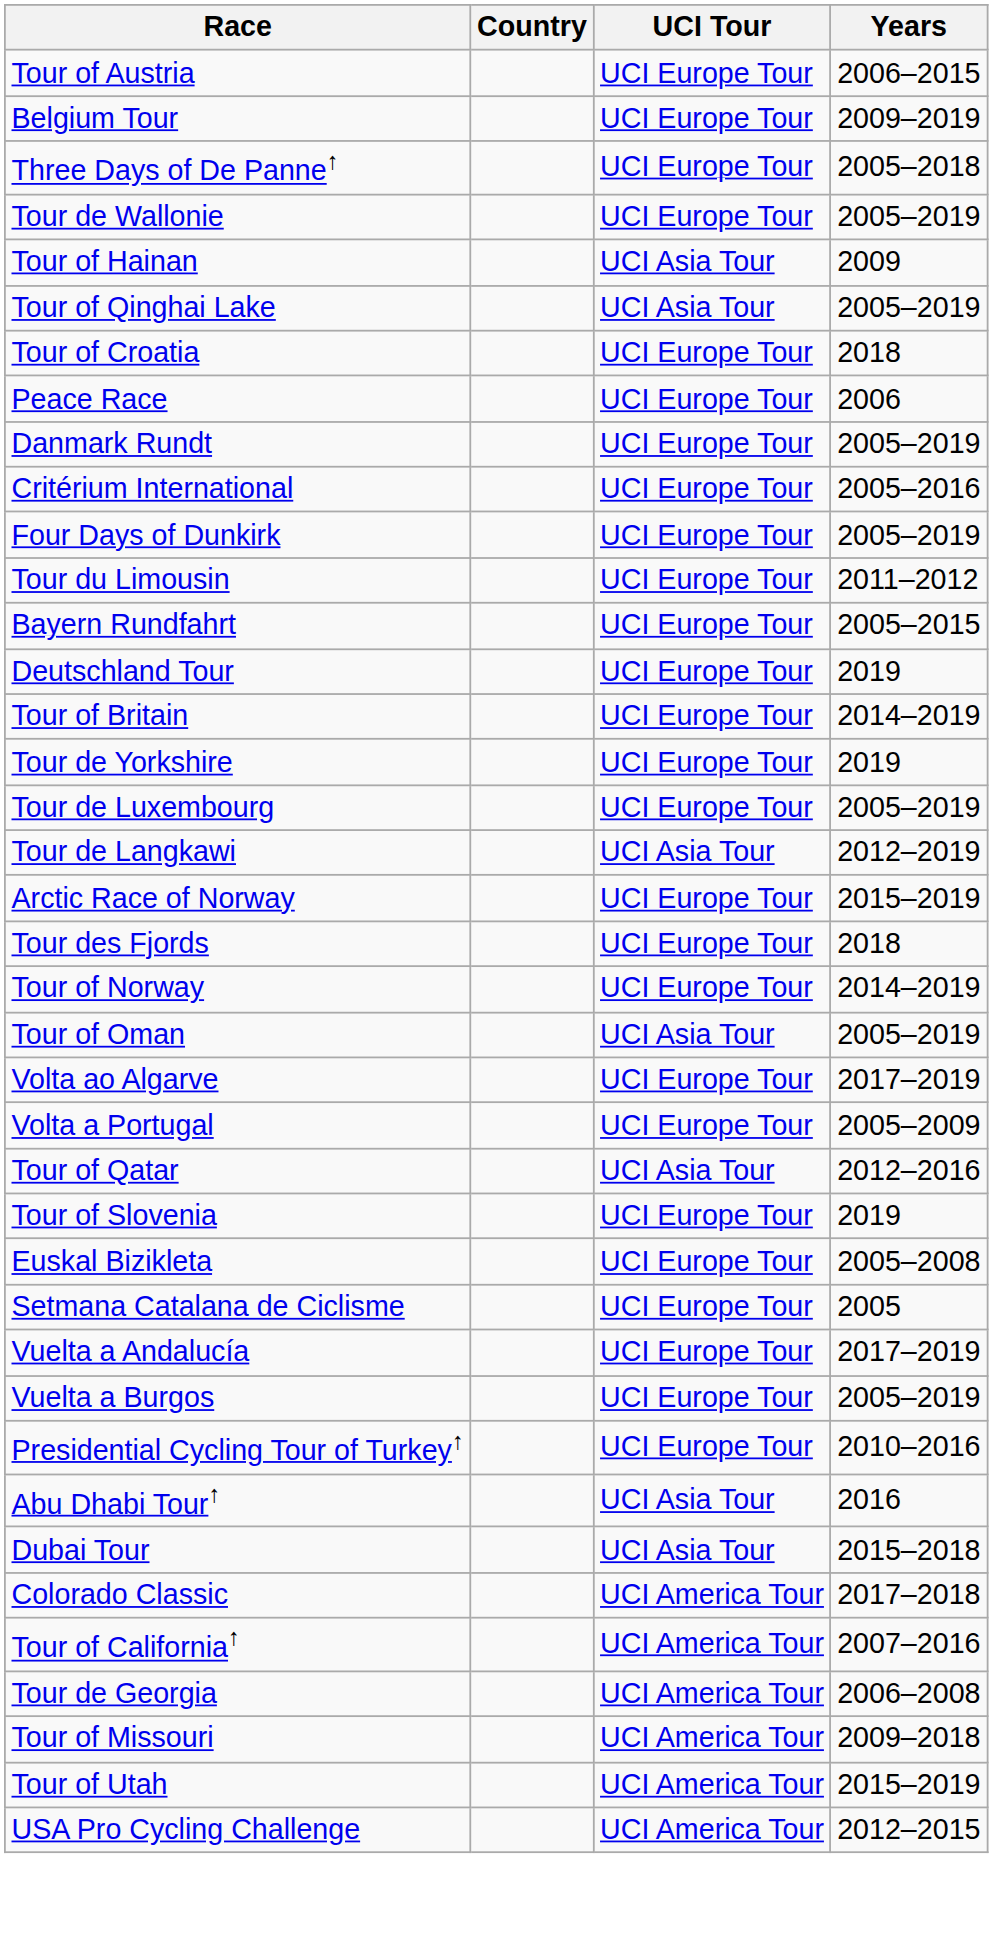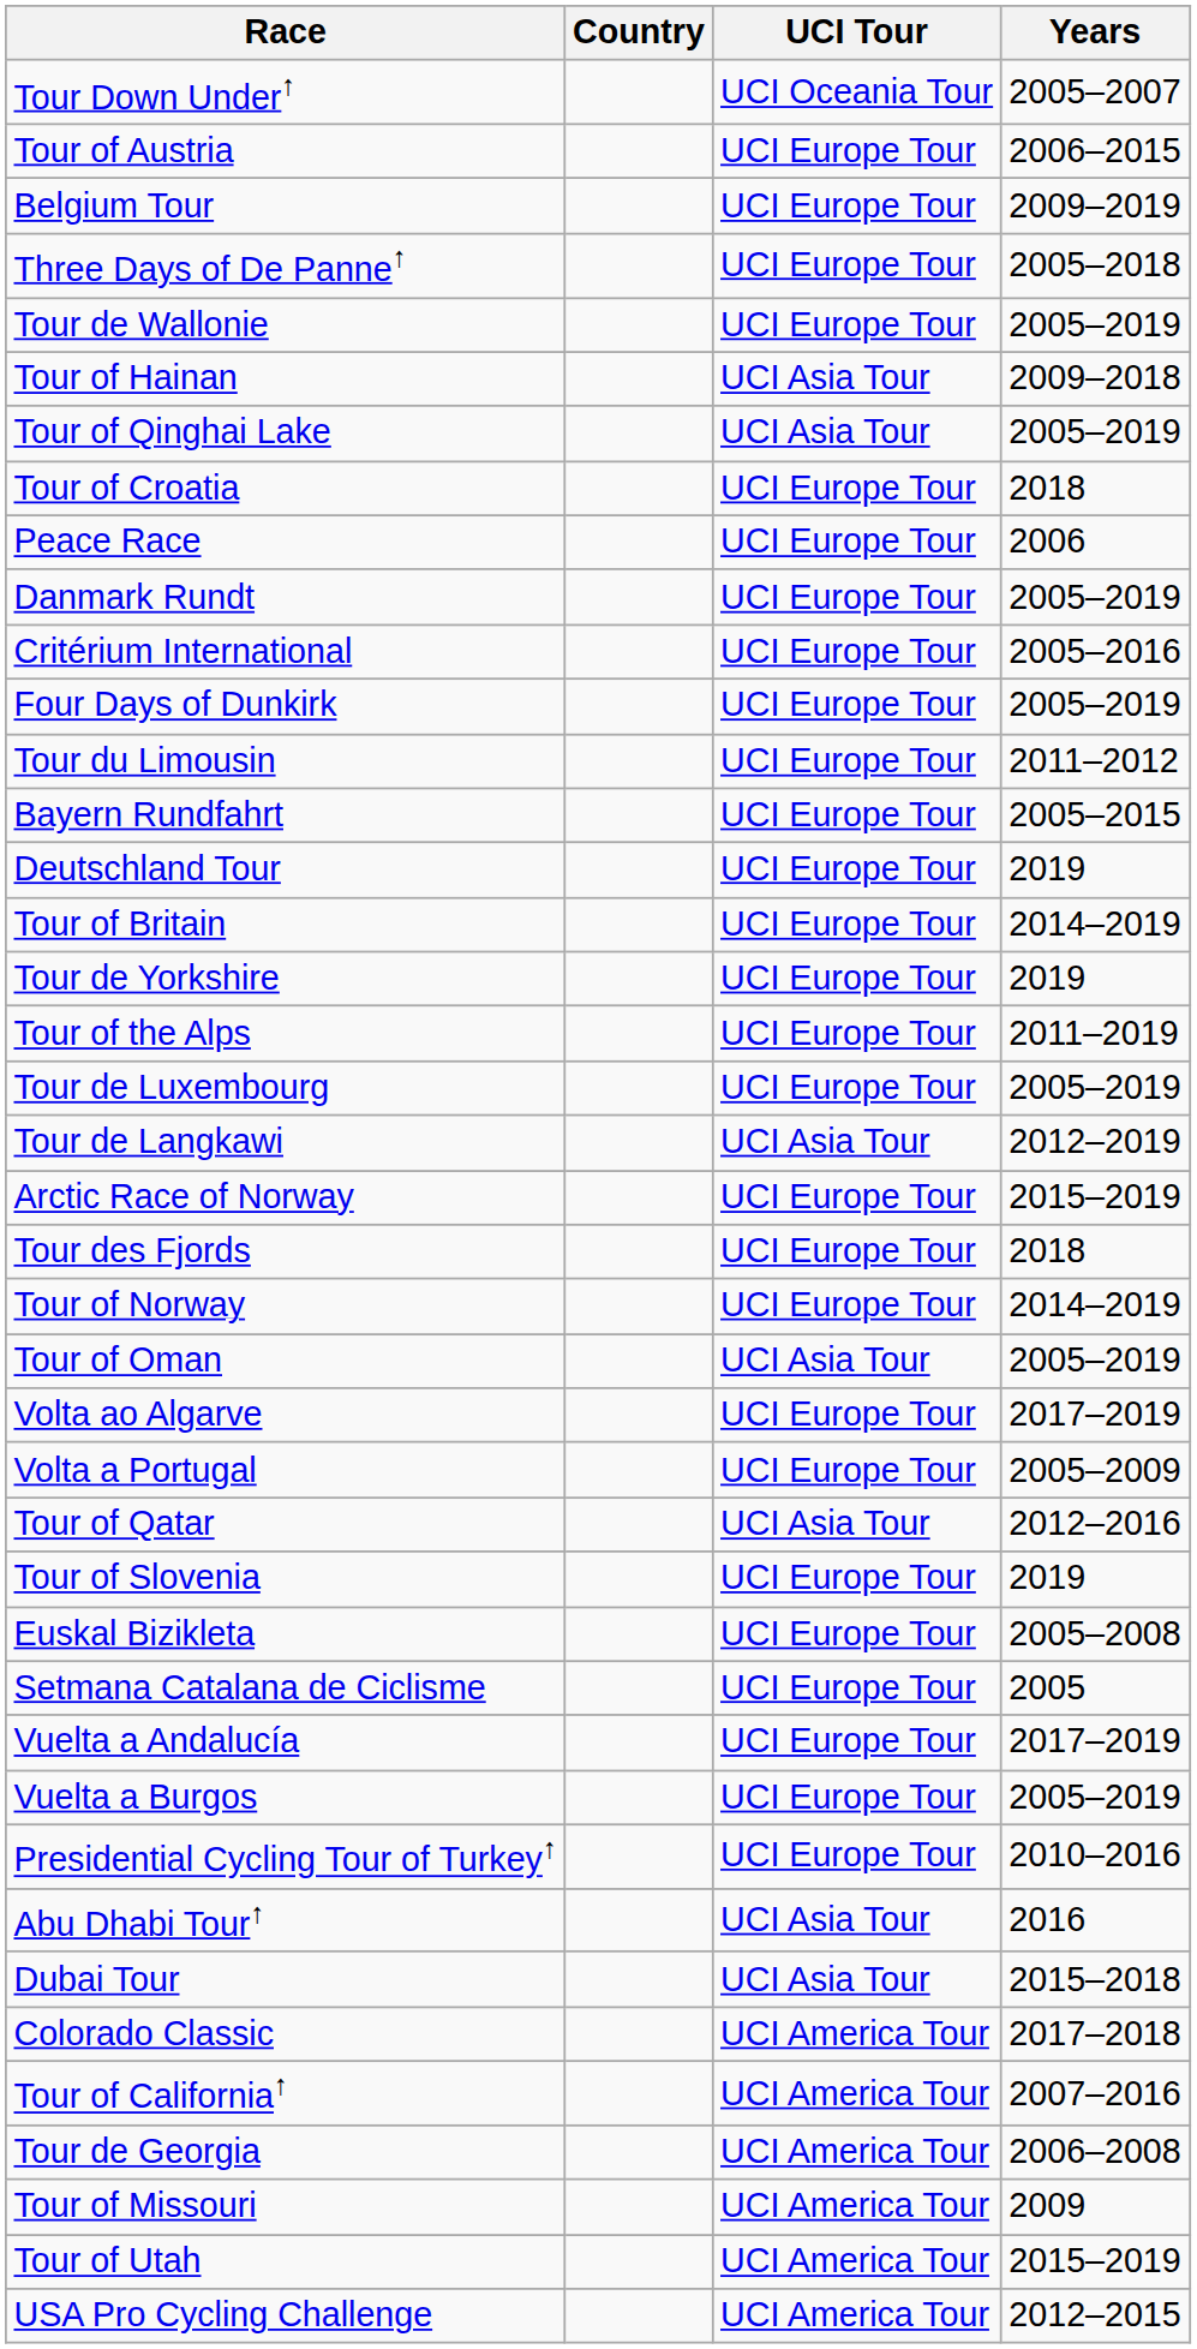 <table class="wikitable sortable">
 <tr>
 <th>Race</th>
 <th>Country</th>
 <th>UCI Tour</th>
 <th>Years</th>
+</tr>
+<tr>
+<td><a href='#'>Tour Down Under</a><sup>↑</sup></td>
+<td></td>
+<td><a href='#'>UCI Oceania Tour</a></td>
+<td>2005–2007</td>
 </tr>
 <tr>
 <td><a href='#'>Tour of Austria</a></td>
 <td></td>
 <td><a href='#'>UCI Europe Tour</a></td>
 <td>2006–2015</td>
 </tr>
 <tr>
 <td><a href='#'>Belgium Tour</a></td>
 <td></td>
 <td><a href='#'>UCI Europe Tour</a></td>
 <td>2009–2019</td>
 </tr>
 <tr>
 <td><a href='#'>Three Days of De Panne</a><sup>↑</sup></td>
 <td></td>
 <td><a href='#'>UCI Europe Tour</a></td>
 <td>2005–2018</td>
 </tr>
 <tr>
 <td><a href='#'>Tour de Wallonie</a></td>
 <td></td>
 <td><a href='#'>UCI Europe Tour</a></td>
 <td>2005–2019</td>
 </tr>
 <tr>
 <td><a href='#'>Tour of Hainan</a></td>
 <td></td>
 <td><a href='#'>UCI Asia Tour</a></td>
-<td>2009</td>
+<td>2009–2018</td>
 </tr>
 <tr>
 <td><a href='#'>Tour of Qinghai Lake</a></td>
 <td></td>
 <td><a href='#'>UCI Asia Tour</a></td>
 <td>2005–2019</td>
 </tr>
 <tr>
 <td><a href='#'>Tour of Croatia</a></td>
 <td></td>
 <td><a href='#'>UCI Europe Tour</a></td>
 <td>2018</td>
 </tr>
 <tr>
 <td><a href='#'>Peace Race</a></td>
 <td></td>
 <td><a href='#'>UCI Europe Tour</a></td>
 <td>2006</td>
 </tr>
 <tr>
 <td><a href='#'>Danmark Rundt</a></td>
 <td></td>
 <td><a href='#'>UCI Europe Tour</a></td>
 <td>2005–2019</td>
 </tr>
 <tr>
 <td><a href='#'>Critérium International</a></td>
 <td></td>
 <td><a href='#'>UCI Europe Tour</a></td>
 <td>2005–2016</td>
 </tr>
 <tr>
 <td><a href='#'>Four Days of Dunkirk</a></td>
 <td></td>
 <td><a href='#'>UCI Europe Tour</a></td>
 <td>2005–2019</td>
 </tr>
 <tr>
 <td><a href='#'>Tour du Limousin</a></td>
 <td></td>
 <td><a href='#'>UCI Europe Tour</a></td>
 <td>2011–2012</td>
 </tr>
 <tr>
 <td><a href='#'>Bayern Rundfahrt</a></td>
 <td></td>
 <td><a href='#'>UCI Europe Tour</a></td>
 <td>2005–2015</td>
 </tr>
 <tr>
 <td><a href='#'>Deutschland Tour</a></td>
 <td></td>
 <td><a href='#'>UCI Europe Tour</a></td>
 <td>2019</td>
 </tr>
 <tr>
 <td><a href='#'>Tour of Britain</a></td>
 <td></td>
 <td><a href='#'>UCI Europe Tour</a></td>
 <td>2014–2019</td>
 </tr>
 <tr>
 <td><a href='#'>Tour de Yorkshire</a></td>
 <td></td>
 <td><a href='#'>UCI Europe Tour</a></td>
 <td>2019</td>
+</tr>
+<tr>
+<td><a href='#'>Tour of the Alps</a></td>
+<td></td>
+<td><a href='#'>UCI Europe Tour</a></td>
+<td>2011–2019</td>
 </tr>
 <tr>
 <td><a href='#'>Tour de Luxembourg</a></td>
 <td></td>
 <td><a href='#'>UCI Europe Tour</a></td>
 <td>2005–2019</td>
 </tr>
 <tr>
 <td><a href='#'>Tour de Langkawi</a></td>
 <td></td>
 <td><a href='#'>UCI Asia Tour</a></td>
 <td>2012–2019</td>
 </tr>
 <tr>
 <td><a href='#'>Arctic Race of Norway</a></td>
 <td></td>
 <td><a href='#'>UCI Europe Tour</a></td>
 <td>2015–2019</td>
 </tr>
 <tr>
 <td><a href='#'>Tour des Fjords</a></td>
 <td></td>
 <td><a href='#'>UCI Europe Tour</a></td>
 <td>2018</td>
 </tr>
 <tr>
 <td><a href='#'>Tour of Norway</a></td>
 <td></td>
 <td><a href='#'>UCI Europe Tour</a></td>
 <td>2014–2019</td>
 </tr>
 <tr>
 <td><a href='#'>Tour of Oman</a></td>
 <td></td>
 <td><a href='#'>UCI Asia Tour</a></td>
 <td>2005–2019</td>
 </tr>
 <tr>
 <td><a href='#'>Volta ao Algarve</a></td>
 <td></td>
 <td><a href='#'>UCI Europe Tour</a></td>
 <td>2017–2019</td>
 </tr>
 <tr>
 <td><a href='#'>Volta a Portugal</a></td>
 <td></td>
 <td><a href='#'>UCI Europe Tour</a></td>
 <td>2005–2009</td>
 </tr>
 <tr>
 <td><a href='#'>Tour of Qatar</a></td>
 <td></td>
 <td><a href='#'>UCI Asia Tour</a></td>
 <td>2012–2016</td>
 </tr>
 <tr>
 <td><a href='#'>Tour of Slovenia</a></td>
 <td></td>
 <td><a href='#'>UCI Europe Tour</a></td>
 <td>2019</td>
 </tr>
 <tr>
 <td><a href='#'>Euskal Bizikleta</a></td>
 <td></td>
 <td><a href='#'>UCI Europe Tour</a></td>
 <td>2005–2008</td>
 </tr>
 <tr>
 <td><a href='#'>Setmana Catalana de Ciclisme</a></td>
 <td></td>
 <td><a href='#'>UCI Europe Tour</a></td>
 <td>2005</td>
 </tr>
 <tr>
 <td><a href='#'>Vuelta a Andalucía</a></td>
 <td></td>
 <td><a href='#'>UCI Europe Tour</a></td>
 <td>2017–2019</td>
 </tr>
 <tr>
 <td><a href='#'>Vuelta a Burgos</a></td>
 <td></td>
 <td><a href='#'>UCI Europe Tour</a></td>
 <td>2005–2019</td>
 </tr>
 <tr>
 <td><a href='#'>Presidential Cycling Tour of Turkey</a><sup>↑</sup></td>
 <td></td>
 <td><a href='#'>UCI Europe Tour</a></td>
 <td>2010–2016</td>
 </tr>
 <tr>
 <td><a href='#'>Abu Dhabi Tour</a><sup>↑</sup></td>
 <td></td>
 <td><a href='#'>UCI Asia Tour</a></td>
 <td>2016</td>
 </tr>
 <tr>
 <td><a href='#'>Dubai Tour</a></td>
 <td></td>
 <td><a href='#'>UCI Asia Tour</a></td>
 <td>2015–2018</td>
 </tr>
 <tr>
 <td><a href='#'>Colorado Classic</a></td>
 <td></td>
 <td><a href='#'>UCI America Tour</a></td>
 <td>2017–2018</td>
 </tr>
 <tr>
 <td><a href='#'>Tour of California</a><sup>↑</sup></td>
 <td></td>
 <td><a href='#'>UCI America Tour</a></td>
 <td>2007–2016</td>
 </tr>
 <tr>
 <td><a href='#'>Tour de Georgia</a></td>
 <td></td>
 <td><a href='#'>UCI America Tour</a></td>
 <td>2006–2008</td>
 </tr>
 <tr>
 <td><a href='#'>Tour of Missouri</a></td>
 <td></td>
 <td><a href='#'>UCI America Tour</a></td>
-<td>2009–2018</td>
+<td>2009</td>
 </tr>
 <tr>
 <td><a href='#'>Tour of Utah</a></td>
 <td></td>
 <td><a href='#'>UCI America Tour</a></td>
 <td>2015–2019</td>
 </tr>
 <tr>
 <td><a href='#'>USA Pro Cycling Challenge</a></td>
 <td></td>
 <td><a href='#'>UCI America Tour</a></td>
 <td>2012–2015</td>
 </tr>
 </table>
